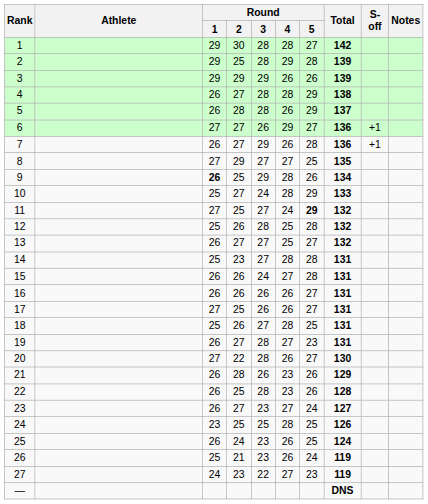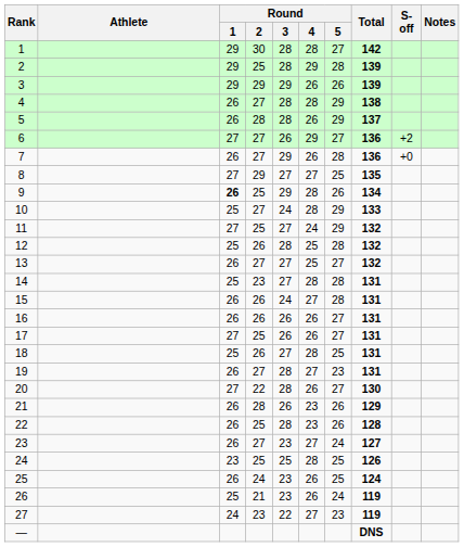 <table class="wikitable" style="text-align:center">
 <tr>
 <th rowspan=2 width=40>Rank</th>
 <th rowspan=2 width=250>Athlete</th>
 <th colspan=5>Round</th>
 <th rowspan=2 width=50>Total</th>
 <th rowspan=2 width=35>S-off</th>
 <th rowspan=2 width=45>Notes</th>
 </tr>
 <tr>
 <th width=30>1</th>
 <th width=30>2</th>
 <th width=30>3</th>
 <th width=30>4</th>
 <th width=30>5</th>
 </tr>
 <tr bgcolor=ccffcc>
 <td>1</td>
 <td align=left></td>
 <td>29</td>
 <td>30</td>
 <td>28</td>
 <td>28</td>
 <td>27</td>
 <td><strong>142</strong></td>
 <td></td>
 <td></td>
 </tr>
 <tr bgcolor=ccffcc>
 <td>2</td>
 <td align=left></td>
 <td>29</td>
 <td>25</td>
 <td>28</td>
 <td>29</td>
 <td>28</td>
 <td><strong>139</strong></td>
 <td></td>
 <td></td>
 </tr>
 <tr bgcolor=ccffcc>
 <td>3</td>
 <td align=left></td>
 <td>29</td>
 <td>29</td>
 <td>29</td>
 <td>26</td>
 <td>26</td>
 <td><strong>139</strong></td>
 <td></td>
 <td></td>
 </tr>
 <tr bgcolor=ccffcc>
 <td>4</td>
 <td align=left></td>
 <td>26</td>
 <td>27</td>
 <td>28</td>
 <td>28</td>
 <td>29</td>
 <td><strong>138</strong></td>
 <td></td>
 <td></td>
 </tr>
 <tr bgcolor=ccffcc>
 <td>5</td>
 <td align=left></td>
 <td>26</td>
 <td>28</td>
 <td>28</td>
 <td>26</td>
 <td>29</td>
 <td><strong>137</strong></td>
 <td></td>
 <td></td>
 </tr>
 <tr bgcolor=ccffcc>
 <td>6</td>
 <td align=left></td>
 <td>27</td>
 <td>27</td>
 <td>26</td>
 <td>29</td>
 <td>27</td>
 <td><strong>136</strong></td>
-<td>+1</td>
+<td>+2</td>
 <td></td>
 </tr>
 <tr>
 <td>7</td>
 <td align=left></td>
 <td>26</td>
 <td>27</td>
 <td>29</td>
 <td>26</td>
 <td>28</td>
 <td><strong>136</strong></td>
-<td>+1</td>
+<td>+0</td>
 <td></td>
 </tr>
 <tr>
 <td>8</td>
 <td align=left></td>
 <td>27</td>
 <td>29</td>
 <td>27</td>
 <td>27</td>
 <td>25</td>
 <td><strong>135</strong></td>
 <td></td>
 <td></td>
 </tr>
 <tr>
 <td>9</td>
 <td align=left></td>
 <td><strong>26</strong></td>
 <td>25</td>
 <td>29</td>
 <td>28</td>
 <td>26</td>
 <td><strong>134</strong></td>
 <td></td>
 <td></td>
 </tr>
 <tr>
 <td>10</td>
 <td align=left></td>
 <td>25</td>
 <td>27</td>
 <td>24</td>
 <td>28</td>
 <td>29</td>
 <td><strong>133</strong></td>
 <td></td>
 <td></td>
 </tr>
 <tr>
 <td>11</td>
 <td align=left></td>
 <td>27</td>
 <td>25</td>
 <td>27</td>
 <td>24</td>
-<td><strong>29</strong></td>
+<td>29</td>
 <td><strong>132</strong></td>
 <td></td>
 <td></td>
 </tr>
 <tr>
 <td>12</td>
 <td align=left></td>
 <td>25</td>
 <td>26</td>
 <td>28</td>
 <td>25</td>
 <td>28</td>
 <td><strong>132</strong></td>
 <td></td>
 <td></td>
 </tr>
 <tr>
 <td>13</td>
 <td align=left></td>
 <td>26</td>
 <td>27</td>
 <td>27</td>
 <td>25</td>
 <td>27</td>
 <td><strong>132</strong></td>
 <td></td>
 <td></td>
 </tr>
 <tr>
 <td>14</td>
 <td align=left></td>
 <td>25</td>
 <td>23</td>
 <td>27</td>
 <td>28</td>
 <td>28</td>
 <td><strong>131</strong></td>
 <td></td>
 <td></td>
 </tr>
 <tr>
 <td>15</td>
 <td align=left></td>
 <td>26</td>
 <td>26</td>
 <td>24</td>
 <td>27</td>
 <td>28</td>
 <td><strong>131</strong></td>
 <td></td>
 <td></td>
 </tr>
 <tr>
 <td>16</td>
 <td align=left></td>
 <td>26</td>
 <td>26</td>
 <td>26</td>
 <td>26</td>
 <td>27</td>
 <td><strong>131</strong></td>
 <td></td>
 <td></td>
 </tr>
 <tr>
 <td>17</td>
 <td align=left></td>
 <td>27</td>
 <td>25</td>
 <td>26</td>
 <td>26</td>
 <td>27</td>
 <td><strong>131</strong></td>
 <td></td>
 <td></td>
 </tr>
 <tr>
 <td>18</td>
 <td align=left></td>
 <td>25</td>
 <td>26</td>
 <td>27</td>
 <td>28</td>
 <td>25</td>
 <td><strong>131</strong></td>
 <td></td>
 <td></td>
 </tr>
 <tr>
 <td>19</td>
 <td align=left></td>
 <td>26</td>
 <td>27</td>
 <td>28</td>
 <td>27</td>
 <td>23</td>
 <td><strong>131</strong></td>
 <td></td>
 <td></td>
 </tr>
 <tr>
 <td>20</td>
 <td align=left></td>
 <td>27</td>
 <td>22</td>
 <td>28</td>
 <td>26</td>
 <td>27</td>
 <td><strong>130</strong></td>
 <td></td>
 <td></td>
 </tr>
 <tr>
 <td>21</td>
 <td align=left></td>
 <td>26</td>
 <td>28</td>
 <td>26</td>
 <td>23</td>
 <td>26</td>
 <td><strong>129</strong></td>
 <td></td>
 <td></td>
 </tr>
 <tr>
 <td>22</td>
 <td align=left></td>
 <td>26</td>
 <td>25</td>
 <td>28</td>
 <td>23</td>
 <td>26</td>
 <td><strong>128</strong></td>
 <td></td>
 <td></td>
 </tr>
 <tr>
 <td>23</td>
 <td align=left></td>
 <td>26</td>
 <td>27</td>
 <td>23</td>
 <td>27</td>
 <td>24</td>
 <td><strong>127</strong></td>
 <td></td>
 <td></td>
 </tr>
 <tr>
 <td>24</td>
 <td align=left></td>
 <td>23</td>
 <td>25</td>
 <td>25</td>
 <td>28</td>
 <td>25</td>
 <td><strong>126</strong></td>
 <td></td>
 <td></td>
 </tr>
 <tr>
 <td>25</td>
 <td align=left></td>
 <td>26</td>
 <td>24</td>
 <td>23</td>
 <td>26</td>
 <td>25</td>
 <td><strong>124</strong></td>
 <td></td>
 <td></td>
 </tr>
 <tr>
 <td>26</td>
 <td align=left></td>
 <td>25</td>
 <td>21</td>
 <td>23</td>
 <td>26</td>
 <td>24</td>
 <td><strong>119</strong></td>
 <td></td>
 <td></td>
 </tr>
 <tr>
 <td>27</td>
 <td align=left></td>
 <td>24</td>
 <td>23</td>
 <td>22</td>
 <td>27</td>
 <td>23</td>
 <td><strong>119</strong></td>
 <td></td>
 <td></td>
 </tr>
 <tr>
 <td>—</td>
 <td align=left></td>
 <td></td>
 <td></td>
 <td></td>
 <td></td>
 <td></td>
 <td><strong>DNS</strong></td>
 <td></td>
 <td></td>
 </tr>
 </table>
